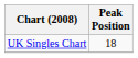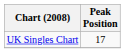 <table class="wikitable sortable">
 <tr>
 <th align="left">Chart (2008)</th>
 <th align="center">Peak<br> Position</th>
 </tr>
 <tr>
 <td align="left"><a href='#'>UK Singles Chart</a></td>
-<td align="center">18</td>
+<td align="center">17</td>
 </tr>
 <tr>
 </tr>
 </table>
